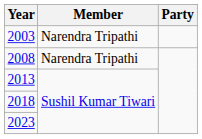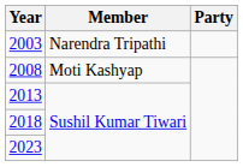 <table class="wikitable sortable">
 <tr>
 <th>Year</th>
 <th>Member</th>
 <th colspan=2>Party</th>
 </tr>
 <tr>
 <td><a href='#'>2003</a></td>
 <td>Narendra Tripathi</td>
 <td></td>
 </tr>
 <tr>
 <td><a href='#'>2008</a></td>
-<td>Narendra Tripathi</td>
+<td>Moti Kashyap</td>
 </tr>
 <tr>
 <td><a href='#'>2013</a></td>
 <td rowspan=3><a href='#'>Sushil Kumar Tiwari</a></td>
 </tr>
 <tr>
 <td><a href='#'>2018</a></td>
 </tr>
 <tr>
 <td><a href='#'>2023</a></td>
 </tr>
 </table>
